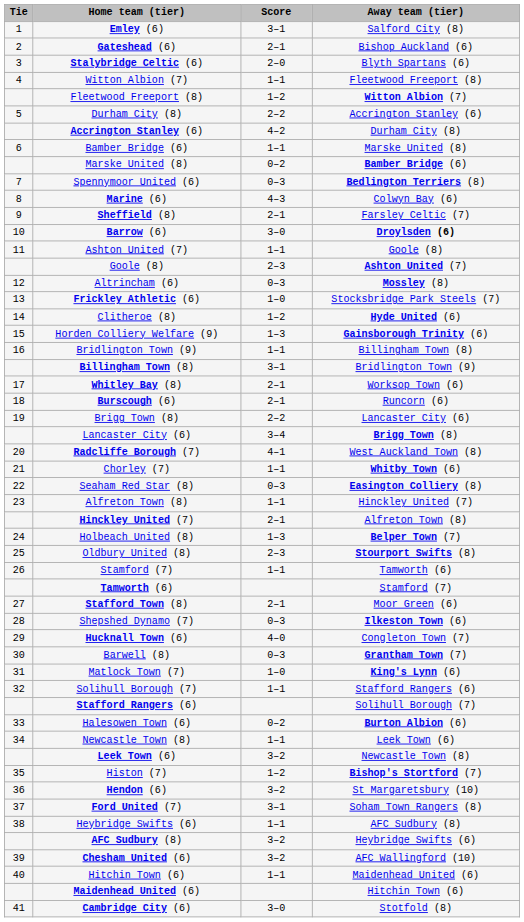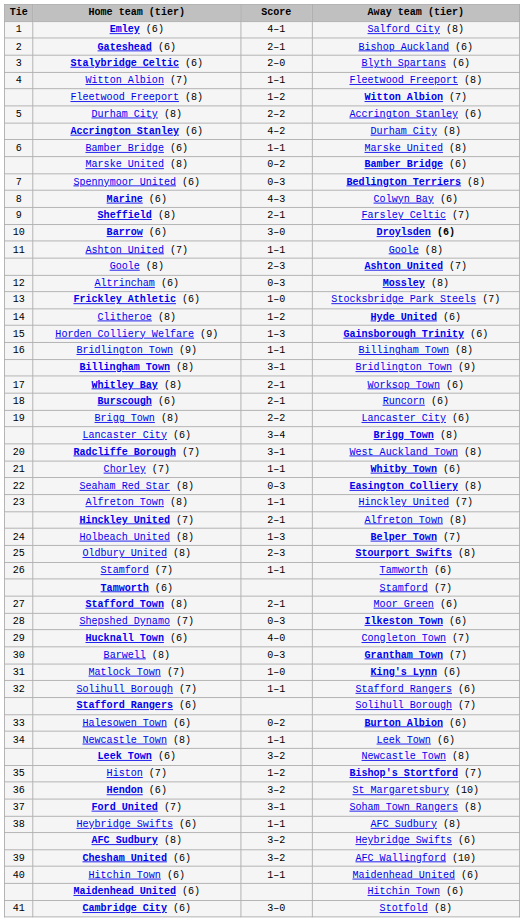 <table class="wikitable" style="width: 600px; background:WhiteSmoke; text-align:center; font-size:90%">
 <tr>
 <td scope="col" style="width:  5.00%; background:silver;"><strong>Tie</strong></td>
 <td scope="col" style="width: 36.25%; background:silver;"><strong>Home team (tier)</strong></td>
 <td scope="col" style="width: 12.50%; background:silver;"><strong>Score</strong></td>
 <td scope="col" style="width: 36.25%; background:silver;"><strong>Away team (tier)</strong></td>
 </tr>
 <tr>
 <td>1</td>
 <td><strong><a href='#'>Emley</a></strong> (6)</td>
-<td>3–1</td>
+<td>4–1</td>
 <td><a href='#'>Salford City</a> (8)</td>
 </tr>
 <tr>
 <td>2</td>
 <td><strong><a href='#'>Gateshead</a></strong> (6)</td>
 <td>2–1</td>
 <td><a href='#'>Bishop Auckland</a> (6)</td>
 </tr>
 <tr>
 <td>3</td>
 <td><strong><a href='#'>Stalybridge Celtic</a></strong> (6)</td>
 <td>2–0</td>
 <td><a href='#'>Blyth Spartans</a> (6)</td>
 </tr>
 <tr>
 <td>4</td>
 <td><a href='#'>Witton Albion</a> (7)</td>
 <td>1–1</td>
 <td><a href='#'>Fleetwood Freeport</a> (8)</td>
 </tr>
 <tr>
 <td><em></em></td>
 <td><a href='#'>Fleetwood Freeport</a> (8)</td>
 <td>1–2</td>
 <td><strong><a href='#'>Witton Albion</a></strong> (7)</td>
 </tr>
 <tr>
 <td>5</td>
 <td><a href='#'>Durham City</a> (8)</td>
 <td>2–2</td>
 <td><a href='#'>Accrington Stanley</a> (6)</td>
 </tr>
 <tr>
 <td><em></em></td>
 <td><strong><a href='#'>Accrington Stanley</a></strong> (6)</td>
 <td>4–2</td>
 <td><a href='#'>Durham City</a> (8)</td>
 </tr>
 <tr>
 <td>6</td>
 <td><a href='#'>Bamber Bridge</a> (6)</td>
 <td>1–1</td>
 <td><a href='#'>Marske United</a> (8)</td>
 </tr>
 <tr>
 <td><em></em></td>
 <td><a href='#'>Marske United</a> (8)</td>
 <td>0–2</td>
 <td><strong><a href='#'>Bamber Bridge</a></strong> (6)</td>
 </tr>
 <tr>
 <td>7</td>
 <td><a href='#'>Spennymoor United</a> (6)</td>
 <td>0–3</td>
 <td><strong><a href='#'>Bedlington Terriers</a></strong> (8)</td>
 </tr>
 <tr>
 <td>8</td>
 <td><strong><a href='#'>Marine</a></strong> (6)</td>
 <td>4–3</td>
 <td><a href='#'>Colwyn Bay</a> (6)</td>
 </tr>
 <tr>
 <td>9</td>
 <td><strong><a href='#'>Sheffield</a></strong> (8)</td>
 <td>2–1</td>
 <td><a href='#'>Farsley Celtic</a> (7)</td>
 </tr>
 <tr>
 <td>10</td>
 <td><strong><a href='#'>Barrow</a></strong> (6)</td>
 <td>3–0</td>
 <td><strong><a href='#'>Droylsden</a> (6)</strong></td>
 </tr>
 <tr>
 <td>11</td>
 <td><a href='#'>Ashton United</a> (7)</td>
 <td>1–1</td>
 <td><a href='#'>Goole</a> (8)</td>
 </tr>
 <tr>
 <td><em></em></td>
 <td><a href='#'>Goole</a> (8)</td>
 <td>2–3</td>
 <td><strong><a href='#'>Ashton United</a></strong> (7)</td>
 </tr>
 <tr>
 <td>12</td>
 <td><a href='#'>Altrincham</a> (6)</td>
 <td>0–3</td>
 <td><strong><a href='#'>Mossley</a></strong> (8)</td>
 </tr>
 <tr>
 <td>13</td>
 <td><strong><a href='#'>Frickley Athletic</a></strong> (6)</td>
 <td>1–0</td>
 <td><a href='#'>Stocksbridge Park Steels</a> (7)</td>
 </tr>
 <tr>
 <td>14</td>
 <td><a href='#'>Clitheroe</a> (8)</td>
 <td>1–2</td>
 <td><strong><a href='#'>Hyde United</a></strong> (6)</td>
 </tr>
 <tr>
 <td>15</td>
 <td><a href='#'>Horden Colliery Welfare</a> (9)</td>
 <td>1–3</td>
 <td><strong><a href='#'>Gainsborough Trinity</a></strong> (6)</td>
 </tr>
 <tr>
 <td>16</td>
 <td><a href='#'>Bridlington Town</a> (9)</td>
 <td>1–1</td>
 <td><a href='#'>Billingham Town</a> (8)</td>
 </tr>
 <tr>
 <td><em></em></td>
 <td><strong><a href='#'>Billingham Town</a></strong> (8)</td>
 <td>3–1</td>
 <td><a href='#'>Bridlington Town</a> (9)</td>
 </tr>
 <tr>
 <td>17</td>
 <td><strong><a href='#'>Whitley Bay</a></strong> (8)</td>
 <td>2–1</td>
 <td><a href='#'>Worksop Town</a> (6)</td>
 </tr>
 <tr>
 <td>18</td>
 <td><strong><a href='#'>Burscough</a></strong> (6)</td>
 <td>2–1</td>
 <td><a href='#'>Runcorn</a> (6)</td>
 </tr>
 <tr>
 <td>19</td>
 <td><a href='#'>Brigg Town</a> (8)</td>
 <td>2–2</td>
 <td><a href='#'>Lancaster City</a> (6)</td>
 </tr>
 <tr>
 <td><em></em></td>
 <td><a href='#'>Lancaster City</a> (6)</td>
 <td>3–4</td>
 <td><strong><a href='#'>Brigg Town</a></strong> (8)</td>
 </tr>
 <tr>
 <td>20</td>
 <td><strong><a href='#'>Radcliffe Borough</a></strong> (7)</td>
-<td>4–1</td>
+<td>3–1</td>
 <td><a href='#'>West Auckland Town</a> (8)</td>
 </tr>
 <tr>
 <td>21</td>
 <td><a href='#'>Chorley</a> (7)</td>
 <td>1–1</td>
 <td><strong><a href='#'>Whitby Town</a></strong> (6)</td>
 </tr>
 <tr>
 <td>22</td>
 <td><a href='#'>Seaham Red Star</a> (8)</td>
 <td>0–3</td>
 <td><strong><a href='#'>Easington Colliery</a></strong> (8)</td>
 </tr>
 <tr>
 <td>23</td>
 <td><a href='#'>Alfreton Town</a> (8)</td>
 <td>1–1</td>
 <td><a href='#'>Hinckley United</a> (7)</td>
 </tr>
 <tr>
 <td><em></em></td>
 <td><strong><a href='#'>Hinckley United</a></strong> (7)</td>
 <td>2–1</td>
 <td><a href='#'>Alfreton Town</a> (8)</td>
 </tr>
 <tr>
 <td>24</td>
 <td><a href='#'>Holbeach United</a> (8)</td>
 <td>1–3</td>
 <td><strong><a href='#'>Belper Town</a></strong> (7)</td>
 </tr>
 <tr>
 <td>25</td>
 <td><a href='#'>Oldbury United</a> (8)</td>
 <td>2–3</td>
 <td><strong><a href='#'>Stourport Swifts</a></strong> (8)</td>
 </tr>
 <tr>
 <td>26</td>
 <td><a href='#'>Stamford</a> (7)</td>
 <td>1–1</td>
 <td><a href='#'>Tamworth</a> (6)</td>
 </tr>
 <tr>
 <td><em></em></td>
 <td><strong><a href='#'>Tamworth</a></strong> (6)</td>
 <td></td>
 <td><a href='#'>Stamford</a> (7)</td>
 </tr>
 <tr>
 <td>27</td>
 <td><strong><a href='#'>Stafford Town</a></strong> (8)</td>
 <td>2–1</td>
 <td><a href='#'>Moor Green</a> (6)</td>
 </tr>
 <tr>
 <td>28</td>
 <td><a href='#'>Shepshed Dynamo</a> (7)</td>
 <td>0–3</td>
 <td><strong><a href='#'>Ilkeston Town</a></strong> (6)</td>
 </tr>
 <tr>
 <td>29</td>
 <td><strong><a href='#'>Hucknall Town</a></strong> (6)</td>
 <td>4–0</td>
 <td><a href='#'>Congleton Town</a> (7)</td>
 </tr>
 <tr>
 <td>30</td>
 <td><a href='#'>Barwell</a> (8)</td>
 <td>0–3</td>
 <td><strong><a href='#'>Grantham Town</a></strong> (7)</td>
 </tr>
 <tr>
 <td>31</td>
 <td><a href='#'>Matlock Town</a> (7)</td>
 <td>1–0</td>
 <td><strong><a href='#'>King's Lynn</a></strong> (6)</td>
 </tr>
 <tr>
 <td>32</td>
 <td><a href='#'>Solihull Borough</a> (7)</td>
 <td>1–1</td>
 <td><a href='#'>Stafford Rangers</a> (6)</td>
 </tr>
 <tr>
 <td><em></em></td>
 <td><strong><a href='#'>Stafford Rangers</a></strong> (6)</td>
 <td></td>
 <td><a href='#'>Solihull Borough</a> (7)</td>
 </tr>
 <tr>
 <td>33</td>
 <td><a href='#'>Halesowen Town</a> (6)</td>
 <td>0–2</td>
 <td><strong><a href='#'>Burton Albion</a></strong> (6)</td>
 </tr>
 <tr>
 <td>34</td>
 <td><a href='#'>Newcastle Town</a> (8)</td>
 <td>1–1</td>
 <td><a href='#'>Leek Town</a> (6)</td>
 </tr>
 <tr>
 <td><em></em></td>
 <td><strong><a href='#'>Leek Town</a></strong> (6)</td>
 <td>3–2</td>
 <td><a href='#'>Newcastle Town</a> (8)</td>
 </tr>
 <tr>
 <td>35</td>
 <td><a href='#'>Histon</a> (7)</td>
 <td>1–2</td>
 <td><strong><a href='#'>Bishop's Stortford</a></strong> (7)</td>
 </tr>
 <tr>
 <td>36</td>
 <td><strong><a href='#'>Hendon</a></strong> (6)</td>
 <td>3–2</td>
 <td><a href='#'>St Margaretsbury</a> (10)</td>
 </tr>
 <tr>
 <td>37</td>
 <td><strong><a href='#'>Ford United</a></strong> (7)</td>
 <td>3–1</td>
 <td><a href='#'>Soham Town Rangers</a> (8)</td>
 </tr>
 <tr>
 <td>38</td>
 <td><a href='#'>Heybridge Swifts</a> (6)</td>
 <td>1–1</td>
 <td><a href='#'>AFC Sudbury</a> (8)</td>
 </tr>
 <tr>
 <td><em></em></td>
 <td><strong><a href='#'>AFC Sudbury</a></strong> (8)</td>
 <td>3–2</td>
 <td><a href='#'>Heybridge Swifts</a> (6)</td>
 </tr>
 <tr>
 <td>39</td>
 <td><strong><a href='#'>Chesham United</a></strong> (6)</td>
 <td>3–2</td>
 <td><a href='#'>AFC Wallingford</a> (10)</td>
 </tr>
 <tr>
 <td>40</td>
 <td><a href='#'>Hitchin Town</a> (6)</td>
 <td>1–1</td>
 <td><a href='#'>Maidenhead United</a> (6)</td>
 </tr>
 <tr>
 <td><em></em></td>
 <td><strong><a href='#'>Maidenhead United</a></strong> (6)</td>
 <td></td>
 <td><a href='#'>Hitchin Town</a> (6)</td>
 </tr>
 <tr>
 <td>41</td>
 <td><strong><a href='#'>Cambridge City</a></strong> (6)</td>
 <td>3–0</td>
 <td><a href='#'>Stotfold</a> (8)</td>
 </tr>
 </table>
